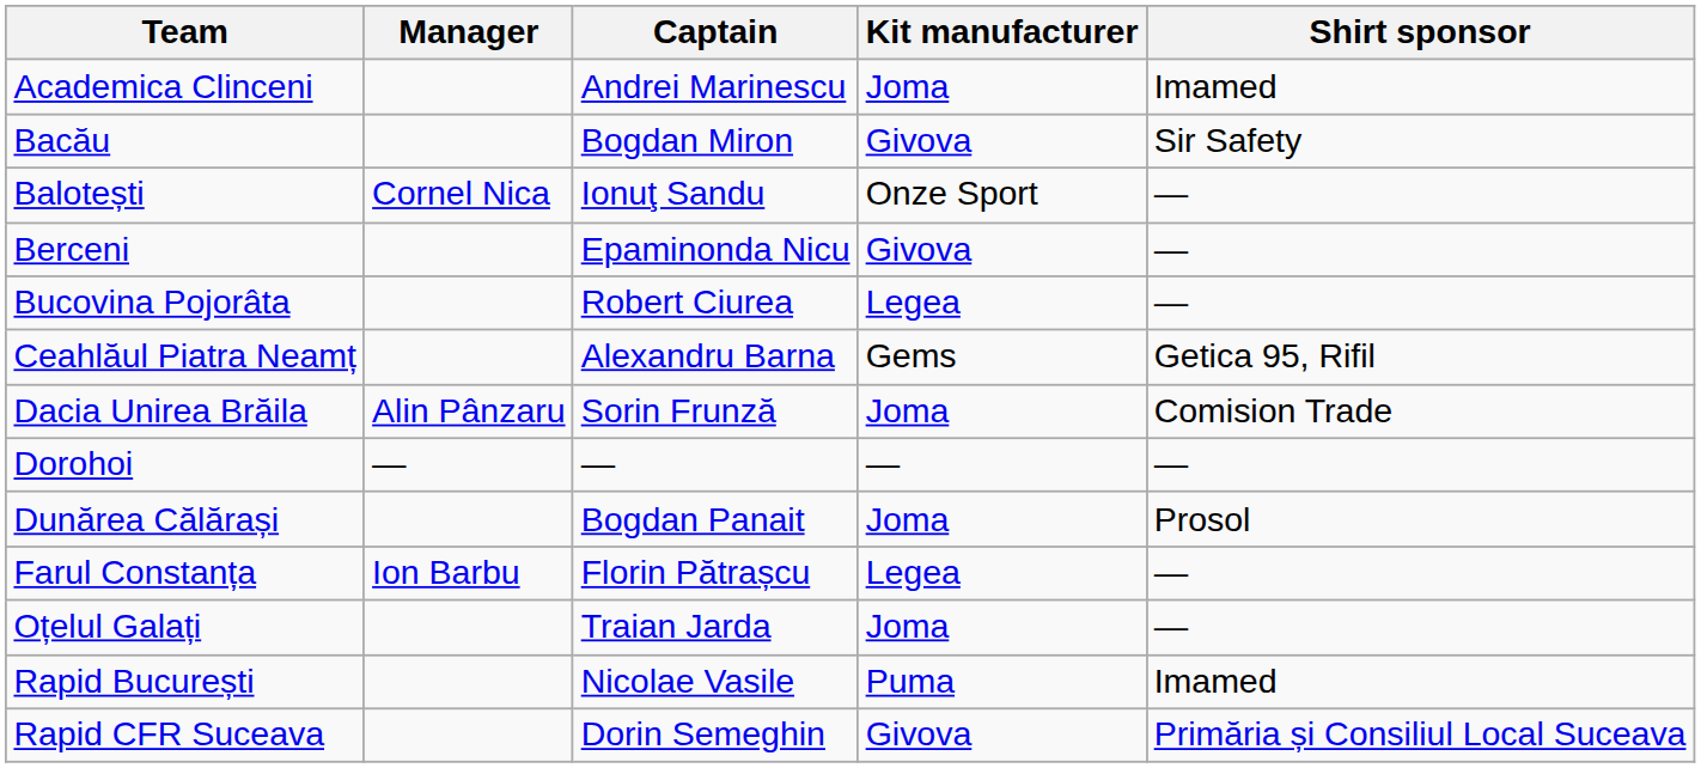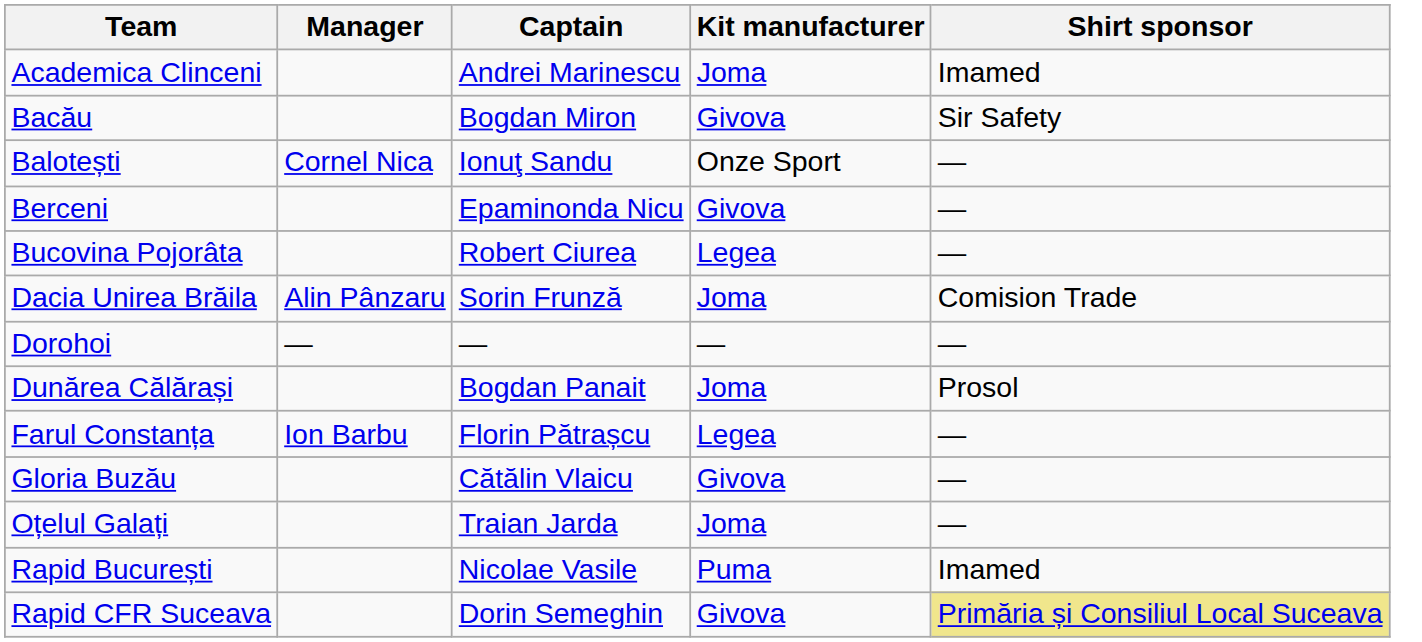 <table class="wikitable sortable" style="text-align: left;">
 <tr>
 <th>Team</th>
 <th>Manager</th>
 <th>Captain</th>
 <th>Kit manufacturer</th>
 <th>Shirt sponsor</th>
 </tr>
 <tr>
 <td><a href='#'>Academica Clinceni</a></td>
 <td> </td>
 <td> <a href='#'>Andrei Marinescu</a></td>
 <td><a href='#'>Joma</a></td>
 <td>Imamed</td>
 </tr>
 <tr>
 <td><a href='#'>Bacău</a></td>
 <td> </td>
 <td> <a href='#'>Bogdan Miron</a></td>
 <td><a href='#'>Givova</a></td>
 <td>Sir Safety</td>
 </tr>
 <tr>
 <td><a href='#'>Balotești</a></td>
 <td> <a href='#'>Cornel Nica</a></td>
 <td> <a href='#'>Ionuţ Sandu</a></td>
 <td>Onze Sport</td>
 <td>—</td>
 </tr>
 <tr>
 <td><a href='#'>Berceni</a></td>
 <td> </td>
 <td> <a href='#'>Epaminonda Nicu</a></td>
 <td><a href='#'>Givova</a></td>
 <td>—</td>
 </tr>
 <tr>
 <td><a href='#'>Bucovina Pojorâta</a></td>
 <td> </td>
 <td> <a href='#'>Robert Ciurea</a></td>
 <td><a href='#'>Legea</a></td>
 <td>—</td>
 </tr>
 <tr>
-<td><a href='#'>Ceahlăul Piatra Neamț</a></td>
-<td> </td>
-<td>  <a href='#'>Alexandru Barna</a></td>
-<td>Gems</td>
-<td>Getica 95, Rifil</td>
-</tr>
-<tr>
 <td><a href='#'>Dacia Unirea Brăila</a></td>
 <td> <a href='#'>Alin Pânzaru</a></td>
 <td> <a href='#'>Sorin Frunză</a></td>
 <td><a href='#'>Joma</a></td>
 <td>Comision Trade</td>
 </tr>
 <tr>
 <td><a href='#'>Dorohoi</a></td>
 <td>—</td>
 <td>—</td>
 <td>—</td>
 <td>—</td>
 </tr>
 <tr>
 <td><a href='#'>Dunărea Călărași</a></td>
 <td> </td>
 <td> <a href='#'>Bogdan Panait</a></td>
 <td><a href='#'>Joma</a></td>
 <td>Prosol</td>
 </tr>
 <tr>
 <td><a href='#'>Farul Constanța</a></td>
 <td> <a href='#'>Ion Barbu</a></td>
 <td> <a href='#'>Florin Pătrașcu</a></td>
 <td><a href='#'>Legea</a></td>
 <td>—</td>
 </tr>
 <tr>
+<td><a href='#'>Gloria Buzău</a></td>
+<td> </td>
+<td> <a href='#'>Cătălin Vlaicu</a></td>
+<td><a href='#'>Givova</a></td>
+<td>—</td>
+</tr>
+<tr>
 <td><a href='#'>Oțelul Galați</a></td>
 <td> </td>
 <td>  <a href='#'>Traian Jarda</a></td>
 <td><a href='#'>Joma</a></td>
 <td>—</td>
 </tr>
 <tr>
 <td><a href='#'>Rapid București</a></td>
 <td> </td>
 <td>  <a href='#'>Nicolae Vasile</a></td>
 <td><a href='#'>Puma</a></td>
 <td>Imamed</td>
 </tr>
 <tr>
 <td><a href='#'>Rapid CFR Suceava</a></td>
 <td> </td>
 <td> <a href='#'>Dorin Semeghin</a></td>
 <td><a href='#'>Givova</a></td>
-<td><a href='#'>Primăria și Consiliul Local Suceava</a></td>
+<td style="background: khaki;"><a href='#'>Primăria și Consiliul Local Suceava</a></td>
 </tr>
 </table>
